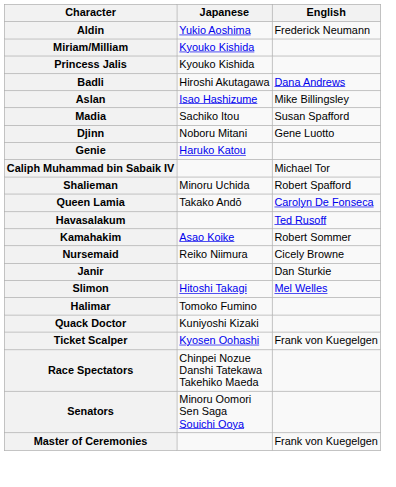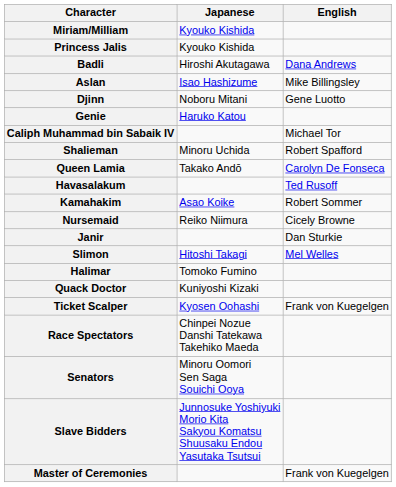 <table class="wikitable mw-collapsible">
 <tr>
 <th>Character</th>
 <th>Japanese</th>
 <th>English</th>
-</tr>
-<tr>
-<th>Aldin</th>
-<td><a href='#'>Yukio Aoshima</a></td>
-<td>Frederick Neumann</td>
 </tr>
 <tr>
 <th>Miriam/Milliam</th>
 <td><a href='#'>Kyouko Kishida</a></td>
 <td></td>
 </tr>
 <tr>
 <th>Princess Jalis</th>
 <td>Kyouko Kishida</td>
 <td></td>
 </tr>
 <tr>
 <th>Badli</th>
 <td>Hiroshi Akutagawa</td>
 <td><a href='#'>Dana Andrews</a></td>
 </tr>
 <tr>
 <th>Aslan</th>
 <td><a href='#'>Isao Hashizume</a></td>
 <td>Mike Billingsley</td>
-</tr>
-<tr>
-<th>Madia</th>
-<td>Sachiko Itou</td>
-<td>Susan Spafford</td>
 </tr>
 <tr>
 <th>Djinn</th>
 <td>Noboru Mitani</td>
 <td>Gene Luotto</td>
 </tr>
 <tr>
 <th>Genie</th>
 <td><a href='#'>Haruko Katou</a></td>
 <td></td>
 </tr>
 <tr>
 <th>Caliph Muhammad bin Sabaik IV</th>
 <td></td>
 <td>Michael Tor</td>
 </tr>
 <tr>
 <th>Shalieman</th>
 <td>Minoru Uchida</td>
 <td>Robert Spafford</td>
 </tr>
 <tr>
 <th>Queen Lamia</th>
 <td>Takako Andō</td>
 <td><a href='#'>Carolyn De Fonseca</a></td>
 </tr>
 <tr>
 <th>Havasalakum</th>
 <td></td>
 <td><a href='#'>Ted Rusoff</a></td>
 </tr>
 <tr>
 <th>Kamahakim</th>
 <td><a href='#'>Asao Koike</a></td>
 <td>Robert Sommer</td>
 </tr>
 <tr>
 <th>Nursemaid</th>
 <td>Reiko Niimura</td>
 <td>Cicely Browne</td>
 </tr>
 <tr>
 <th>Janir</th>
 <td></td>
 <td>Dan Sturkie</td>
 </tr>
 <tr>
 <th>Slimon</th>
 <td><a href='#'>Hitoshi Takagi</a></td>
 <td><a href='#'>Mel Welles</a></td>
 </tr>
 <tr>
 <th>Halimar</th>
 <td>Tomoko Fumino</td>
 <td></td>
 </tr>
 <tr>
 <th>Quack Doctor</th>
 <td>Kuniyoshi Kizaki</td>
 <td></td>
 </tr>
 <tr>
 <th>Ticket Scalper</th>
 <td><a href='#'>Kyosen Oohashi</a></td>
 <td>Frank von Kuegelgen</td>
 </tr>
 <tr>
 <th>Race Spectators</th>
 <td>Chinpei Nozue<br>Danshi Tatekawa<br>Takehiko Maeda</td>
 <td></td>
 </tr>
 <tr>
 <th>Senators</th>
 <td>Minoru Oomori<br>Sen Saga<br><a href='#'>Souichi Ooya</a></td>
 <td></td>
 </tr>
 <tr>
+<th>Slave Bidders</th>
+<td><a href='#'>Junnosuke Yoshiyuki</a><br><a href='#'>Morio Kita</a><br><a href='#'>Sakyou Komatsu</a><br><a href='#'>Shuusaku Endou</a><br><a href='#'>Yasutaka Tsutsui</a></td>
+<td></td>
+</tr>
+<tr>
 <th>Master of Ceremonies</th>
 <td></td>
 <td>Frank von Kuegelgen</td>
 </tr>
 </table>
